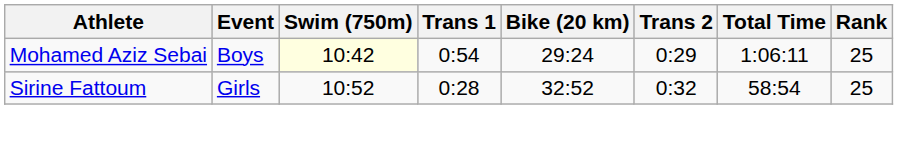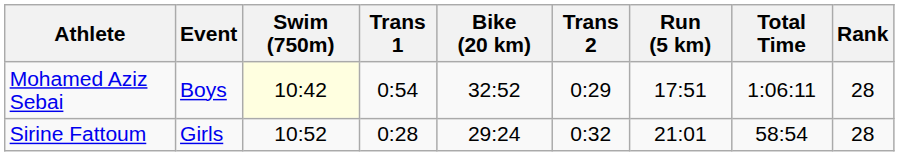 <table class="wikitable" style="font-size:90%;">
 <tr>
 <th>Athlete</th>
 <th>Event</th>
 <th>Swim (750m)</th>
 <th>Trans 1</th>
 <th>Bike (20 km)</th>
 <th>Trans 2</th>
+<th>Run (5 km)</th>
 <th>Total Time</th>
 <th>Rank</th>
 </tr>
 <tr align=center>
 <td align=left><a href='#'>Mohamed Aziz Sebai</a></td>
 <td align=left><a href='#'>Boys</a></td>
 <td style="background: lightyellow;">10:42</td>
 <td>0:54</td>
-<td>29:24</td>
+<td>32:52</td>
 <td>0:29</td>
+<td>17:51</td>
 <td>1:06:11</td>
-<td>25</td>
+<td>28</td>
 </tr>
 <tr align=center>
 <td align=left><a href='#'>Sirine Fattoum</a></td>
 <td align=left><a href='#'>Girls</a></td>
 <td>10:52</td>
 <td>0:28</td>
-<td>32:52</td>
+<td>29:24</td>
 <td>0:32</td>
+<td>21:01</td>
 <td>58:54</td>
-<td>25</td>
+<td>28</td>
 </tr>
 </table>
